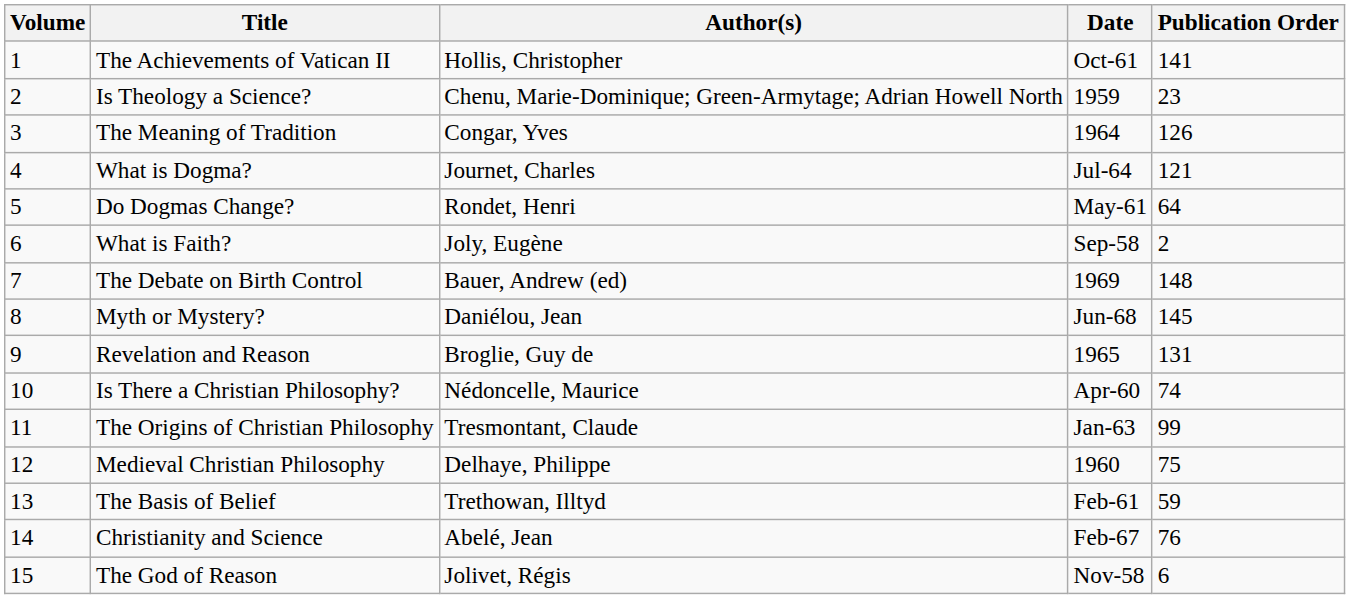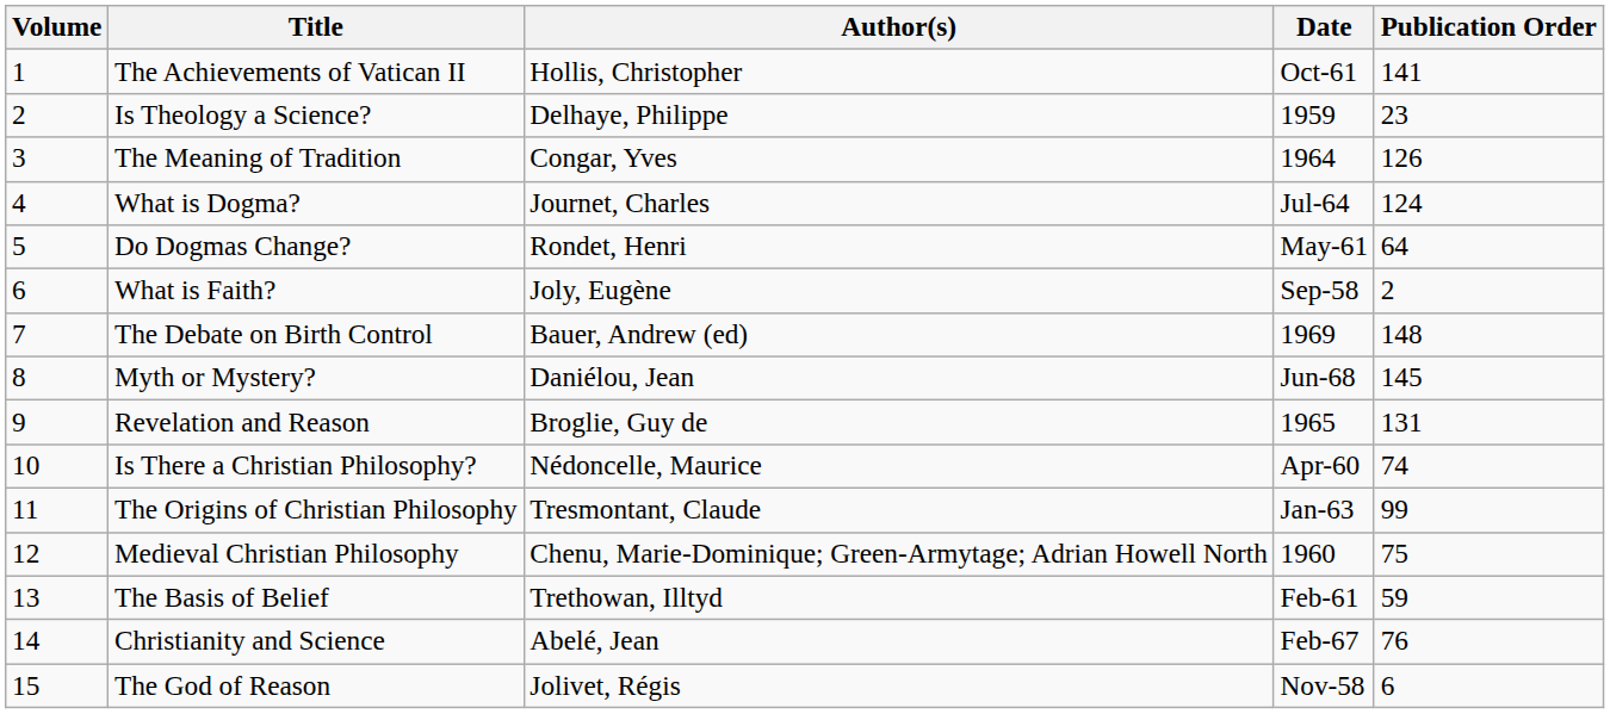 <table class="wikitable">
 <tr>
 <th>Volume</th>
 <th>Title</th>
 <th>Author(s)</th>
 <th>Date</th>
 <th>Publication Order</th>
 </tr>
 <tr>
 <td>1</td>
 <td>The Achievements of Vatican II</td>
 <td>Hollis, Christopher</td>
 <td>Oct-61</td>
 <td>141</td>
 </tr>
 <tr>
 <td>2</td>
 <td>Is Theology a Science?</td>
-<td>Chenu, Marie-Dominique; Green-Armytage; Adrian Howell North</td>
+<td>Delhaye, Philippe</td>
 <td>1959</td>
 <td>23</td>
 </tr>
 <tr>
 <td>3</td>
 <td>The Meaning of Tradition</td>
 <td>Congar, Yves</td>
 <td>1964</td>
 <td>126</td>
 </tr>
 <tr>
 <td>4</td>
 <td>What is Dogma?</td>
 <td>Journet, Charles</td>
 <td>Jul-64</td>
-<td>121</td>
+<td>124</td>
 </tr>
 <tr>
 <td>5</td>
 <td>Do Dogmas Change?</td>
 <td>Rondet, Henri</td>
 <td>May-61</td>
 <td>64</td>
 </tr>
 <tr>
 <td>6</td>
 <td>What is Faith?</td>
 <td>Joly, Eugène</td>
 <td>Sep-58</td>
 <td>2</td>
 </tr>
 <tr>
 <td>7</td>
 <td>The Debate on Birth Control</td>
 <td>Bauer, Andrew (ed)</td>
 <td>1969</td>
 <td>148</td>
 </tr>
 <tr>
 <td>8</td>
 <td>Myth or Mystery?</td>
 <td>Daniélou, Jean</td>
 <td>Jun-68</td>
 <td>145</td>
 </tr>
 <tr>
 <td>9</td>
 <td>Revelation and Reason</td>
 <td>Broglie, Guy de</td>
 <td>1965</td>
 <td>131</td>
 </tr>
 <tr>
 <td>10</td>
 <td>Is There a Christian Philosophy?</td>
 <td>Nédoncelle, Maurice</td>
 <td>Apr-60</td>
 <td>74</td>
 </tr>
 <tr>
 <td>11</td>
 <td>The Origins of Christian Philosophy</td>
 <td>Tresmontant, Claude</td>
 <td>Jan-63</td>
 <td>99</td>
 </tr>
 <tr>
 <td>12</td>
 <td>Medieval Christian Philosophy</td>
-<td>Delhaye, Philippe</td>
+<td>Chenu, Marie-Dominique; Green-Armytage; Adrian Howell North</td>
 <td>1960</td>
 <td>75</td>
 </tr>
 <tr>
 <td>13</td>
 <td>The Basis of Belief</td>
 <td>Trethowan, Illtyd</td>
 <td>Feb-61</td>
 <td>59</td>
 </tr>
 <tr>
 <td>14</td>
 <td>Christianity and Science</td>
 <td>Abelé, Jean</td>
 <td>Feb-67</td>
 <td>76</td>
 </tr>
 <tr>
 <td>15</td>
 <td>The God of Reason</td>
 <td>Jolivet, Régis</td>
 <td>Nov-58</td>
 <td>6</td>
 </tr>
 </table>
